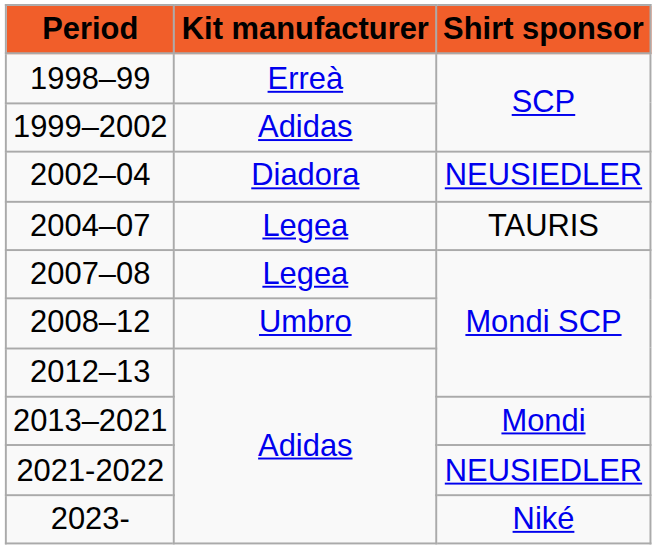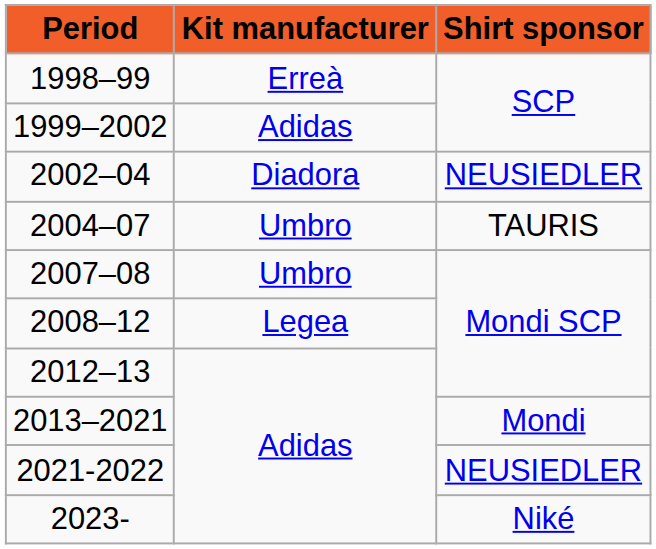 <table class="wikitable" style="text-align:center;margin-left:1em;float:centre">
 <tr>
 <th style="color:black; background:#F15E2A;">Period</th>
 <th style="color:black; background:#F15E2A;">Kit manufacturer</th>
 <th style="color:black; background:#F15E2A;">Shirt sponsor</th>
 </tr>
 <tr>
 <td>1998–99</td>
 <td><a href='#'>Erreà</a></td>
 <td rowspan="2"><a href='#'>SCP</a></td>
 </tr>
 <tr>
 <td>1999–2002</td>
 <td><a href='#'>Adidas</a></td>
 </tr>
 <tr>
 <td>2002–04</td>
 <td><a href='#'>Diadora</a></td>
 <td><a href='#'>NEUSIEDLER</a></td>
 </tr>
 <tr>
 <td>2004–07</td>
-<td><a href='#'>Legea</a></td>
+<td><a href='#'>Umbro</a></td>
 <td>TAURIS</td>
 </tr>
 <tr>
 <td>2007–08</td>
-<td><a href='#'>Legea</a></td>
+<td><a href='#'>Umbro</a></td>
 <td rowspan="3"><a href='#'>Mondi SCP</a></td>
 </tr>
 <tr>
 <td>2008–12</td>
-<td><a href='#'>Umbro</a></td>
+<td><a href='#'>Legea</a></td>
 </tr>
 <tr>
 <td>2012–13</td>
 <td rowspan="4"><a href='#'>Adidas</a></td>
 </tr>
 <tr>
 <td>2013–2021</td>
 <td><a href='#'>Mondi</a></td>
 </tr>
 <tr>
 <td>2021-2022</td>
 <td><a href='#'>NEUSIEDLER</a></td>
 </tr>
 <tr>
 <td>2023-</td>
 <td><a href='#'>Niké</a></td>
 </tr>
 </table>
